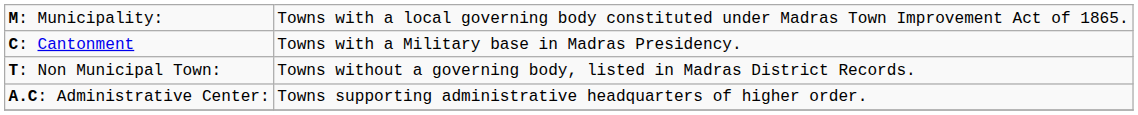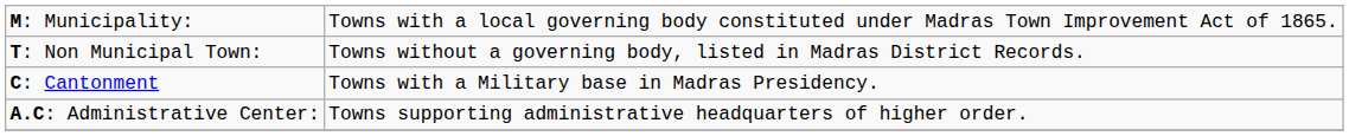 <table class="wikitable" rowspan="2">
 <tr>
 <td><strong>M</strong>: Municipality:</td>
 <td>Towns with a local governing body constituted under Madras Town Improvement Act of 1865.</td>
 </tr>
 <tr>
+<td><strong>T</strong>: Non Municipal Town:</td>
+<td>Towns without a governing body, listed in Madras District Records.</td>
+</tr>
+<tr>
 <td><strong>C</strong>: <a href='#'>Cantonment</a></td>
 <td>Towns with a Military base in Madras Presidency.</td>
-</tr>
-<tr>
-<td><strong>T</strong>: Non Municipal Town:</td>
-<td>Towns without a governing body, listed in Madras District Records.</td>
 </tr>
 <tr>
 <td><strong>A.C</strong>: Administrative Center:</td>
 <td>Towns supporting administrative headquarters of higher order.</td>
 </tr>
 <tr>
 </tr>
 </table>
